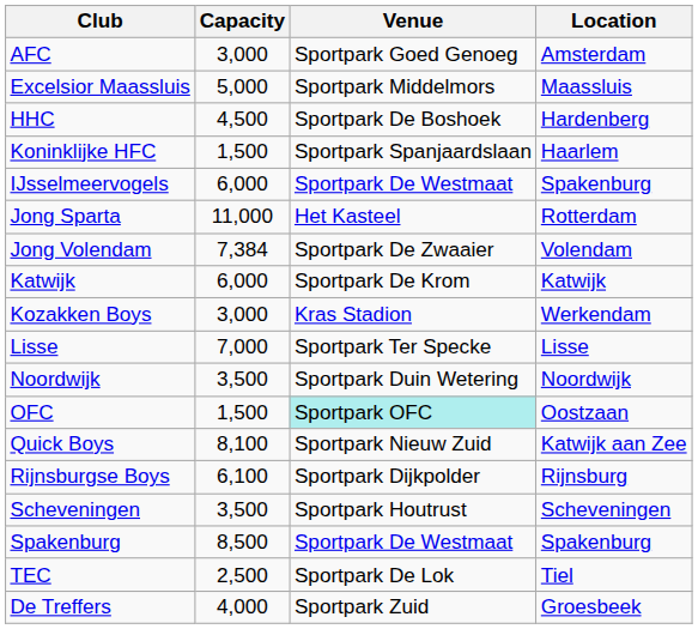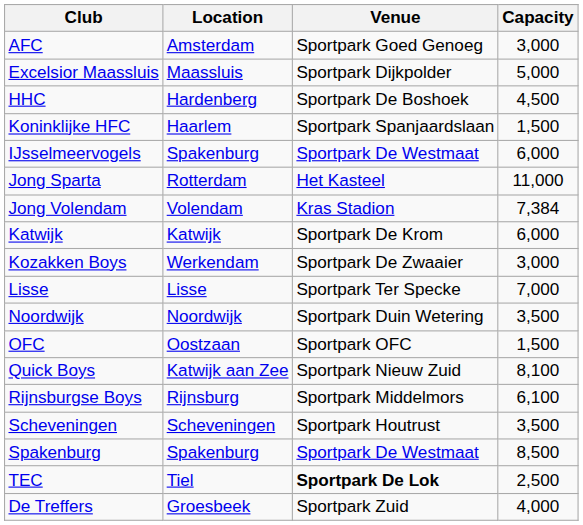 <table class="wikitable sortable">
 <tr>
 <th>Club</th>
+<th>Location</th>
+<th>Venue</th>
 <th>Capacity</th>
-<th>Venue</th>
-<th>Location</th>
 </tr>
 <tr>
 <td><a href='#'>AFC</a></td>
+<td><a href='#'>Amsterdam</a></td>
+<td>Sportpark Goed Genoeg</td>
 <td style="text-align: center;">3,000</td>
-<td>Sportpark Goed Genoeg</td>
-<td><a href='#'>Amsterdam</a></td>
 </tr>
 <tr>
 <td><a href='#'>Excelsior Maassluis</a></td>
+<td><a href='#'>Maassluis</a></td>
+<td>Sportpark Dijkpolder</td>
 <td style="text-align: center;">5,000</td>
-<td>Sportpark Middelmors</td>
-<td><a href='#'>Maassluis</a></td>
 </tr>
 <tr>
 <td><a href='#'>HHC</a></td>
+<td><a href='#'>Hardenberg</a></td>
+<td>Sportpark De Boshoek</td>
 <td style="text-align: center;">4,500</td>
-<td>Sportpark De Boshoek</td>
-<td><a href='#'>Hardenberg</a></td>
 </tr>
 <tr>
 <td><a href='#'>Koninklijke HFC</a></td>
+<td><a href='#'>Haarlem</a></td>
+<td>Sportpark Spanjaardslaan</td>
 <td style="text-align: center;">1,500</td>
-<td>Sportpark Spanjaardslaan</td>
-<td><a href='#'>Haarlem</a></td>
 </tr>
 <tr>
 <td><a href='#'>IJsselmeervogels</a></td>
+<td><a href='#'>Spakenburg</a></td>
+<td><a href='#'>Sportpark De Westmaat</a></td>
 <td style="text-align: center;">6,000</td>
-<td><a href='#'>Sportpark De Westmaat</a></td>
-<td><a href='#'>Spakenburg</a></td>
 </tr>
 <tr>
 <td><a href='#'>Jong Sparta</a></td>
+<td><a href='#'>Rotterdam</a></td>
+<td><a href='#'>Het Kasteel</a></td>
 <td style="text-align: center;">11,000</td>
-<td><a href='#'>Het Kasteel</a></td>
-<td><a href='#'>Rotterdam</a></td>
 </tr>
 <tr>
 <td><a href='#'>Jong Volendam</a></td>
+<td><a href='#'>Volendam</a></td>
+<td><a href='#'>Kras Stadion</a></td>
 <td style="text-align:center;">7,384</td>
-<td>Sportpark De Zwaaier</td>
-<td><a href='#'>Volendam</a></td>
 </tr>
 <tr>
 <td><a href='#'>Katwijk</a></td>
+<td><a href='#'>Katwijk</a></td>
+<td>Sportpark De Krom</td>
 <td style="text-align: center;">6,000</td>
-<td>Sportpark De Krom</td>
-<td><a href='#'>Katwijk</a></td>
 </tr>
 <tr>
 <td><a href='#'>Kozakken Boys</a></td>
+<td><a href='#'>Werkendam</a></td>
+<td>Sportpark De Zwaaier</td>
 <td style="text-align: center;">3,000</td>
-<td><a href='#'>Kras Stadion</a></td>
-<td><a href='#'>Werkendam</a></td>
 </tr>
 <tr>
 <td><a href='#'>Lisse</a></td>
+<td><a href='#'>Lisse</a></td>
+<td>Sportpark Ter Specke</td>
 <td style="text-align: center;">7,000</td>
-<td>Sportpark Ter Specke</td>
-<td><a href='#'>Lisse</a></td>
 </tr>
 <tr>
 <td><a href='#'>Noordwijk</a></td>
+<td><a href='#'>Noordwijk</a></td>
+<td>Sportpark Duin Wetering</td>
 <td style="text-align: center;">3,500</td>
-<td>Sportpark Duin Wetering</td>
-<td><a href='#'>Noordwijk</a></td>
 </tr>
 <tr>
 <td><a href='#'>OFC</a></td>
+<td><a href='#'>Oostzaan</a></td>
+<td>Sportpark OFC</td>
 <td style="text-align: center;">1,500</td>
-<td style="background: paleturquoise;">Sportpark OFC</td>
-<td><a href='#'>Oostzaan</a></td>
 </tr>
 <tr>
 <td><a href='#'>Quick Boys</a></td>
+<td><a href='#'>Katwijk aan Zee</a></td>
+<td>Sportpark Nieuw Zuid</td>
 <td style="text-align: center;">8,100</td>
-<td>Sportpark Nieuw Zuid</td>
-<td><a href='#'>Katwijk aan Zee</a></td>
 </tr>
 <tr>
 <td><a href='#'>Rijnsburgse Boys</a></td>
+<td><a href='#'>Rijnsburg</a></td>
+<td>Sportpark Middelmors</td>
 <td style="text-align: center;">6,100</td>
-<td>Sportpark Dijkpolder</td>
-<td><a href='#'>Rijnsburg</a></td>
 </tr>
 <tr>
 <td><a href='#'>Scheveningen</a></td>
+<td><a href='#'>Scheveningen</a></td>
+<td>Sportpark Houtrust</td>
 <td style="text-align: center;">3,500</td>
-<td>Sportpark Houtrust</td>
-<td><a href='#'>Scheveningen</a></td>
 </tr>
 <tr>
 <td><a href='#'>Spakenburg</a></td>
+<td><a href='#'>Spakenburg</a></td>
+<td><a href='#'>Sportpark De Westmaat</a></td>
 <td style="text-align: center;">8,500</td>
-<td><a href='#'>Sportpark De Westmaat</a></td>
-<td><a href='#'>Spakenburg</a></td>
 </tr>
 <tr>
 <td><a href='#'>TEC</a></td>
+<td><a href='#'>Tiel</a></td>
+<td><strong>Sportpark De Lok</strong></td>
 <td style="text-align:center;">2,500</td>
-<td>Sportpark De Lok</td>
-<td><a href='#'>Tiel</a></td>
 </tr>
 <tr>
 <td><a href='#'>De Treffers</a></td>
+<td><a href='#'>Groesbeek</a></td>
+<td>Sportpark Zuid</td>
 <td style="text-align: center;">4,000</td>
-<td>Sportpark Zuid</td>
-<td><a href='#'>Groesbeek</a></td>
 </tr>
 </table>
